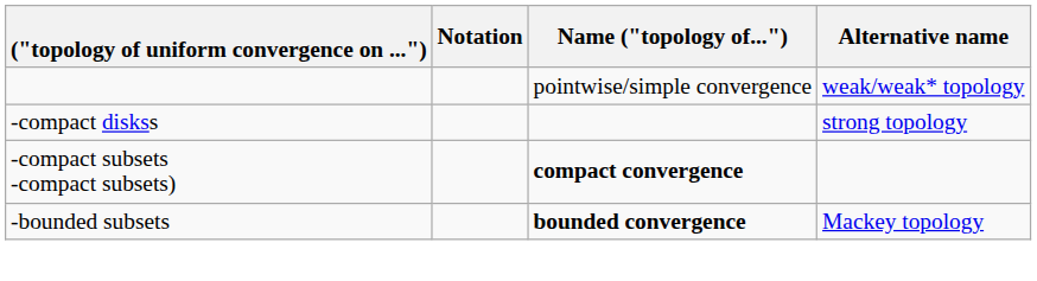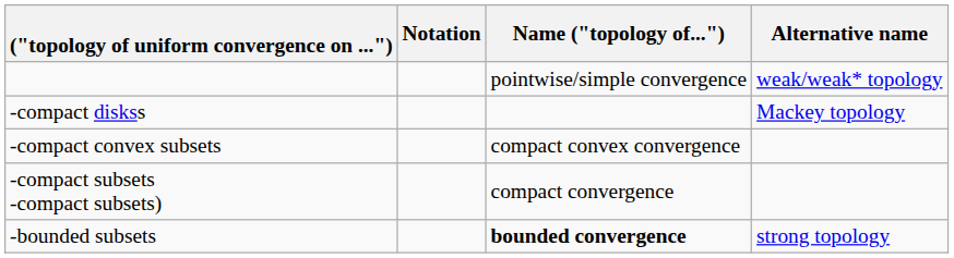 <table class="wikitable">
 <tr>
 <th><br>("topology of uniform convergence on ...")</th>
 <th>Notation</th>
 <th>Name ("topology of...")</th>
 <th>Alternative name</th>
 </tr>
 <tr>
 <td></td>
 <td><br></td>
 <td>pointwise/simple convergence</td>
 <td><a href='#'>weak/weak* topology</a></td>
 </tr>
 <tr>
 <td>-compact <a href='#'>disks</a>s</td>
 <td></td>
 <td></td>
-<td><a href='#'>strong topology</a></td>
+<td><a href='#'>Mackey topology</a></td>
+</tr>
+<tr>
+<td>-compact convex subsets</td>
+<td></td>
+<td>compact convex convergence</td>
+<td></td>
 </tr>
 <tr>
 <td>-compact subsets<br>-compact subsets)</td>
 <td></td>
-<td><strong>compact convergence</strong></td>
+<td>compact convergence</td>
 <td></td>
 </tr>
 <tr>
 <td>-bounded subsets</td>
 <td><br></td>
 <td><strong>bounded convergence</strong></td>
-<td><a href='#'>Mackey topology</a></td>
+<td><a href='#'>strong topology</a></td>
 </tr>
 </table>
